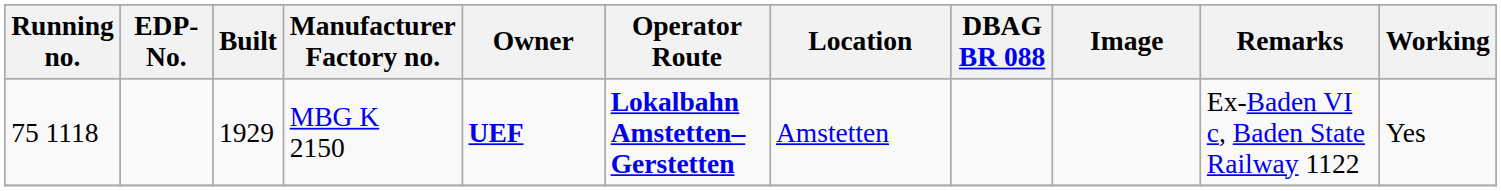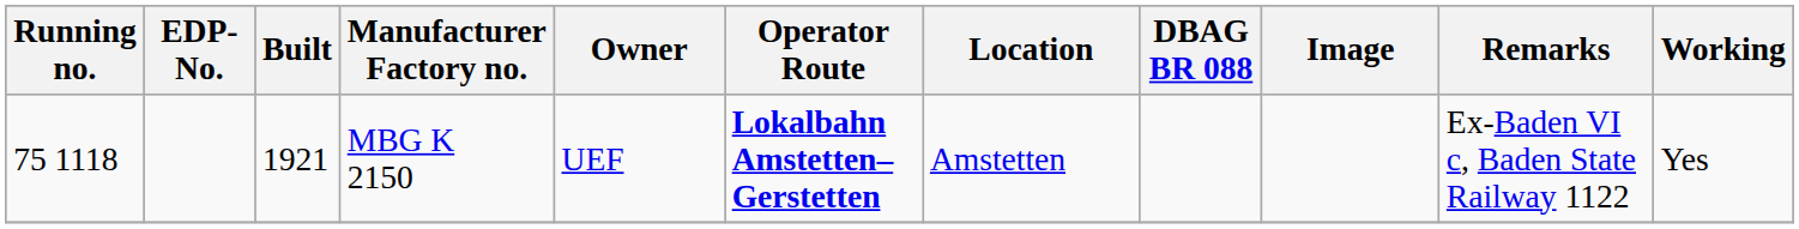 <table class="wikitable" style="width="100%"; border:solid 1px #AAAAAA; background:#e3e3e3;">
 <tr>
 <th width="5%">Running<br>no.</th>
 <th width="7%">EDP-<br>No.</th>
 <th width="4%">Built</th>
 <th width="10%">Manufacturer<br>Factory no.</th>
 <th width="12%">Owner</th>
 <th width="12%">Operator<br>Route</th>
 <th width="15%">Location</th>
 <th width="7%">DBAG<br><a href='#'>BR 088</a></th>
 <th width="13%">Image</th>
 <th width="20%">Remarks</th>
 <th width="8%">Working</th>
 </tr>
 <tr>
 <td>75 1118</td>
 <td></td>
-<td>1929</td>
+<td>1921</td>
 <td><a href='#'>MBG K</a><br>2150</td>
-<td><strong><a href='#'>UEF</a></strong></td>
+<td><a href='#'>UEF</a></td>
 <td><strong><a href='#'>Lokalbahn Amstetten–Gerstetten</a></strong></td>
 <td><a href='#'>Amstetten</a></td>
 <td></td>
 <td></td>
 <td>Ex-<a href='#'>Baden VI c</a>, <a href='#'>Baden State Railway</a> 1122</td>
 <td>Yes</td>
 </tr>
 <tr>
 </tr>
 </table>
